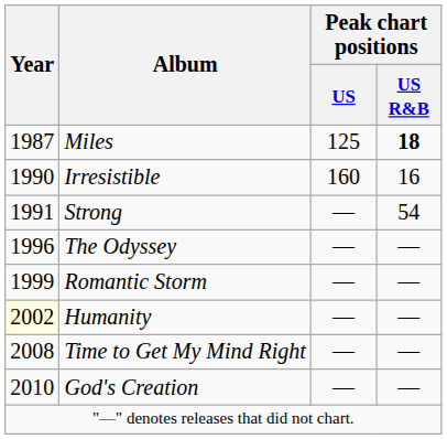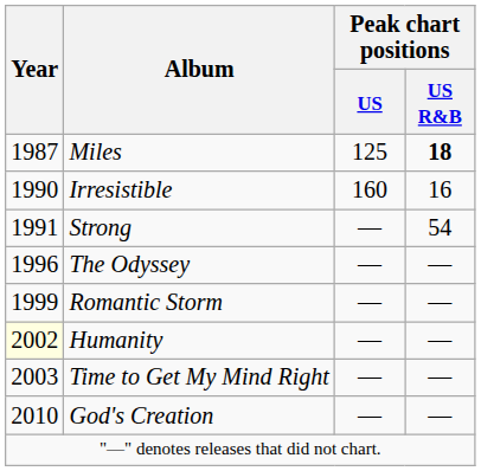 <table class="wikitable">
 <tr>
 <th scope="col" rowspan="2">Year</th>
 <th scope="col" rowspan="2">Album</th>
 <th scope="col" colspan="2">Peak chart positions</th>
 </tr>
 <tr>
 <th style="width:40px;"><small><a href='#'>US</a></small><br></th>
 <th style="width:40px;"><small><a href='#'>US R&B</a></small><br></th>
 </tr>
 <tr>
 <td>1987</td>
 <td><em>Miles</em></td>
 <td align=center>125</td>
 <td align=center><strong>18</strong></td>
 </tr>
 <tr>
 <td>1990</td>
 <td><em>Irresistible</em></td>
 <td align=center>160</td>
 <td align=center>16</td>
 </tr>
 <tr>
 <td>1991</td>
 <td><em>Strong</em></td>
 <td align=center>—</td>
 <td align=center>54</td>
 </tr>
 <tr>
 <td>1996</td>
 <td><em>The Odyssey</em></td>
 <td align=center>—</td>
 <td align=center>—</td>
 </tr>
 <tr>
 <td>1999</td>
 <td><em>Romantic Storm</em></td>
 <td align=center>—</td>
 <td align=center>—</td>
 </tr>
 <tr>
 <td style="background: lightyellow;">2002</td>
 <td><em>Humanity</em></td>
 <td align=center>—</td>
 <td align=center>—</td>
 </tr>
 <tr>
-<td>2008</td>
+<td>2003</td>
 <td><em>Time to Get My Mind Right</em></td>
 <td align=center>—</td>
 <td align=center>—</td>
 </tr>
 <tr>
 <td>2010</td>
 <td><em>God's Creation</em></td>
 <td align=center>—</td>
 <td align=center>—</td>
 </tr>
 <tr>
 <td colspan="5" style="text-align:center; font-size:9pt;">"—" denotes releases that did not chart.</td>
 </tr>
 </table>
